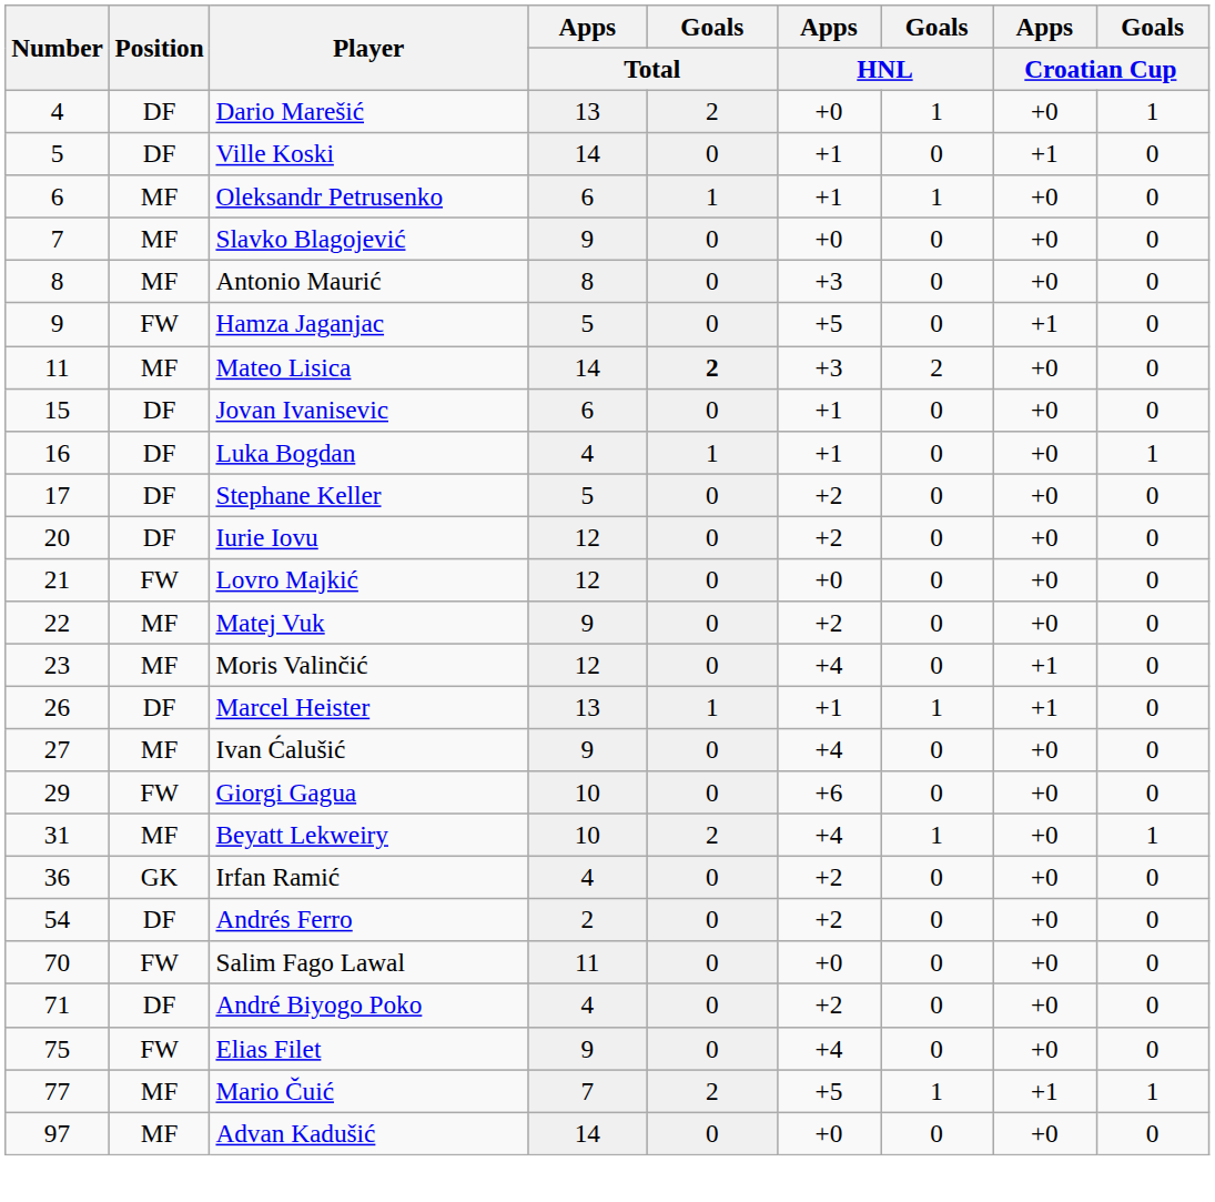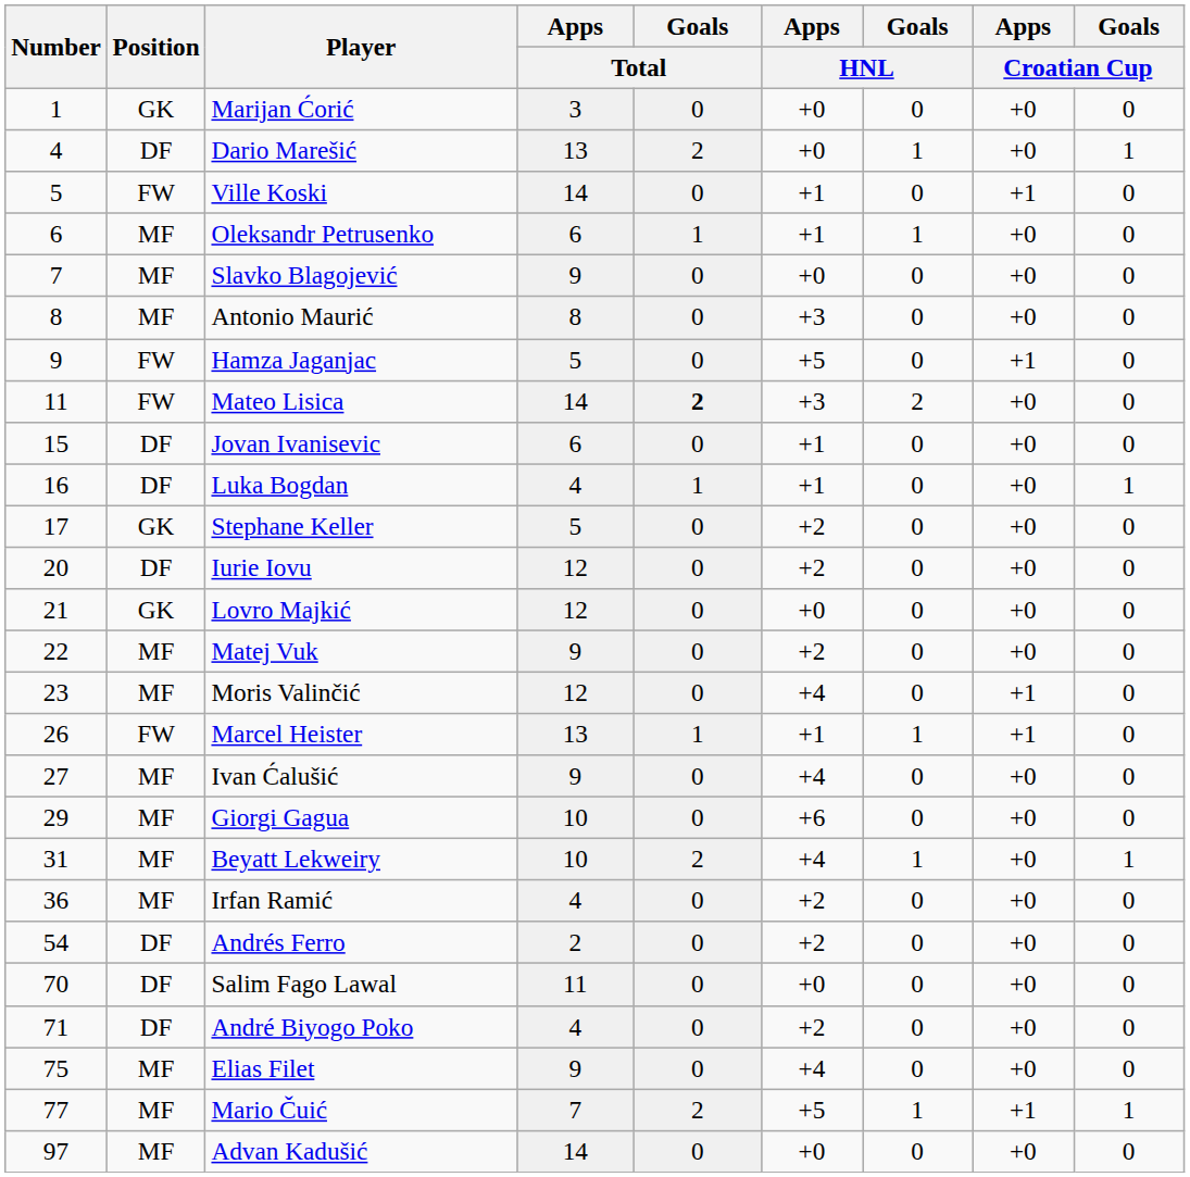 <table class="wikitable sortable" style="font-size: 95%; text-align: center;">
 <tr>
 <th width=40 rowspan="2" align="center">Number</th>
 <th width=40 rowspan="2" align="center">Position</th>
 <th width=180 rowspan="2" align="center">Player</th>
 <th>Apps</th>
 <th>Goals</th>
 <th>Apps</th>
 <th>Goals</th>
 <th>Apps</th>
 <th>Goals</th>
 </tr>
 <tr>
 <th class="unsortable" width=140 colspan="2" align="center">Total</th>
 <th class="unsortable" width=120 colspan="2" align="center"><a href='#'>HNL</a></th>
 <th class="unsortable" width=120 colspan="2" align="center"><a href='#'>Croatian Cup</a></th>
 </tr>
 <tr>
+<td>1</td>
+<td>GK</td>
+<td style="text-align:left;"> <a href='#'>Marijan Ćorić</a></td>
+<td style="background: #F0F0F0">3</td>
+<td style="background: #F0F0F0">0</td>
+<td>+0</td>
+<td>0</td>
+<td>+0</td>
+<td>0</td>
+</tr>
+<tr>
 <td>4</td>
 <td>DF</td>
 <td style="text-align:left;"> <a href='#'>Dario Marešić</a></td>
 <td style="background: #F0F0F0">13</td>
 <td style="background: #F0F0F0">2</td>
 <td>+0</td>
 <td>1</td>
 <td>+0</td>
 <td>1</td>
 </tr>
 <tr>
 <td>5</td>
-<td>DF</td>
+<td>FW</td>
 <td style="text-align:left;"> <a href='#'>Ville Koski</a></td>
 <td style="background: #F0F0F0">14</td>
 <td style="background: #F0F0F0">0</td>
 <td>+1</td>
 <td>0</td>
 <td>+1</td>
 <td>0</td>
 </tr>
 <tr>
 <td>6</td>
 <td>MF</td>
 <td style="text-align:left;"> <a href='#'>Oleksandr Petrusenko</a></td>
 <td style="background: #F0F0F0">6</td>
 <td style="background: #F0F0F0">1</td>
 <td>+1</td>
 <td>1</td>
 <td>+0</td>
 <td>0</td>
 </tr>
 <tr>
 <td>7</td>
 <td>MF</td>
 <td style="text-align:left;"> <a href='#'>Slavko Blagojević</a></td>
 <td style="background: #F0F0F0">9</td>
 <td style="background: #F0F0F0">0</td>
 <td>+0</td>
 <td>0</td>
 <td>+0</td>
 <td>0</td>
 </tr>
 <tr>
 <td>8</td>
 <td>MF</td>
 <td style="text-align:left;"> Antonio Maurić</td>
 <td style="background: #F0F0F0">8</td>
 <td style="background: #F0F0F0">0</td>
 <td>+3</td>
 <td>0</td>
 <td>+0</td>
 <td>0</td>
 </tr>
 <tr>
 <td>9</td>
 <td>FW</td>
 <td style="text-align:left;"> <a href='#'>Hamza Jaganjac</a></td>
 <td style="background: #F0F0F0">5</td>
 <td style="background: #F0F0F0">0</td>
 <td>+5</td>
 <td>0</td>
 <td>+1</td>
 <td>0</td>
 </tr>
 <tr>
 <td>11</td>
-<td>MF</td>
+<td>FW</td>
 <td style="text-align:left;"> <a href='#'>Mateo Lisica</a></td>
 <td style="background: #F0F0F0">14</td>
 <td style="background: #F0F0F0"><strong>2</strong></td>
 <td>+3</td>
 <td>2</td>
 <td>+0</td>
 <td>0</td>
 </tr>
 <tr>
 <td>15</td>
 <td>DF</td>
 <td style="text-align:left;"> <a href='#'>Jovan Ivanisevic</a></td>
 <td style="background: #F0F0F0">6</td>
 <td style="background: #F0F0F0">0</td>
 <td>+1</td>
 <td>0</td>
 <td>+0</td>
 <td>0</td>
 </tr>
 <tr>
 <td>16</td>
 <td>DF</td>
 <td style="text-align:left;"> <a href='#'>Luka Bogdan</a></td>
 <td style="background: #F0F0F0">4</td>
 <td style="background: #F0F0F0">1</td>
 <td>+1</td>
 <td>0</td>
 <td>+0</td>
 <td>1</td>
 </tr>
 <tr>
 <td>17</td>
-<td>DF</td>
+<td>GK</td>
 <td style="text-align:left;"> <a href='#'>Stephane Keller</a></td>
 <td style="background: #F0F0F0">5</td>
 <td style="background: #F0F0F0">0</td>
 <td>+2</td>
 <td>0</td>
 <td>+0</td>
 <td>0</td>
 </tr>
 <tr>
 <td>20</td>
 <td>DF</td>
 <td style="text-align:left;"> <a href='#'>Iurie Iovu</a></td>
 <td style="background: #F0F0F0">12</td>
 <td style="background: #F0F0F0">0</td>
 <td>+2</td>
 <td>0</td>
 <td>+0</td>
 <td>0</td>
 </tr>
 <tr>
 <td>21</td>
-<td>FW</td>
+<td>GK</td>
 <td style="text-align:left;"> <a href='#'>Lovro Majkić</a></td>
 <td style="background: #F0F0F0">12</td>
 <td style="background: #F0F0F0">0</td>
 <td>+0</td>
 <td>0</td>
 <td>+0</td>
 <td>0</td>
 </tr>
 <tr>
 <td>22</td>
 <td>MF</td>
 <td style="text-align:left;"> <a href='#'>Matej Vuk</a></td>
 <td style="background: #F0F0F0">9</td>
 <td style="background: #F0F0F0">0</td>
 <td>+2</td>
 <td>0</td>
 <td>+0</td>
 <td>0</td>
 </tr>
 <tr>
 <td>23</td>
 <td>MF</td>
 <td style="text-align:left;"> Moris Valinčić</td>
 <td style="background: #F0F0F0">12</td>
 <td style="background: #F0F0F0">0</td>
 <td>+4</td>
 <td>0</td>
 <td>+1</td>
 <td>0</td>
 </tr>
 <tr>
 <td>26</td>
-<td>DF</td>
+<td>FW</td>
 <td style="text-align:left;"> <a href='#'>Marcel Heister</a></td>
 <td style="background: #F0F0F0">13</td>
 <td style="background: #F0F0F0">1</td>
 <td>+1</td>
 <td>1</td>
 <td>+1</td>
 <td>0</td>
 </tr>
 <tr>
 <td>27</td>
 <td>MF</td>
 <td style="text-align:left;"> Ivan Ćalušić</td>
 <td style="background: #F0F0F0">9</td>
 <td style="background: #F0F0F0">0</td>
 <td>+4</td>
 <td>0</td>
 <td>+0</td>
 <td>0</td>
 </tr>
 <tr>
 <td>29</td>
-<td>FW</td>
+<td>MF</td>
 <td style="text-align:left;"> <a href='#'>Giorgi Gagua</a></td>
 <td style="background: #F0F0F0">10</td>
 <td style="background: #F0F0F0">0</td>
 <td>+6</td>
 <td>0</td>
 <td>+0</td>
 <td>0</td>
 </tr>
 <tr>
 <td>31</td>
 <td>MF</td>
 <td style="text-align:left;"> <a href='#'>Beyatt Lekweiry</a></td>
 <td style="background: #F0F0F0">10</td>
 <td style="background: #F0F0F0">2</td>
 <td>+4</td>
 <td>1</td>
 <td>+0</td>
 <td>1</td>
 </tr>
 <tr>
 <td>36</td>
-<td>GK</td>
+<td>MF</td>
 <td style="text-align:left;"> Irfan Ramić</td>
 <td style="background: #F0F0F0">4</td>
 <td style="background: #F0F0F0">0</td>
 <td>+2</td>
 <td>0</td>
 <td>+0</td>
 <td>0</td>
 </tr>
 <tr>
 <td>54</td>
 <td>DF</td>
 <td style="text-align:left;"> <a href='#'>Andrés Ferro</a></td>
 <td style="background: #F0F0F0">2</td>
 <td style="background: #F0F0F0">0</td>
 <td>+2</td>
 <td>0</td>
 <td>+0</td>
 <td>0</td>
 </tr>
 <tr>
 <td>70</td>
-<td>FW</td>
+<td>DF</td>
 <td style="text-align:left;"> Salim Fago Lawal</td>
 <td style="background: #F0F0F0">11</td>
 <td style="background: #F0F0F0">0</td>
 <td>+0</td>
 <td>0</td>
 <td>+0</td>
 <td>0</td>
 </tr>
 <tr>
 <td>71</td>
 <td>DF</td>
 <td style="text-align:left;"> <a href='#'>André Biyogo Poko</a></td>
 <td style="background: #F0F0F0">4</td>
 <td style="background: #F0F0F0">0</td>
 <td>+2</td>
 <td>0</td>
 <td>+0</td>
 <td>0</td>
 </tr>
 <tr>
 <td>75</td>
-<td>FW</td>
+<td>MF</td>
 <td style="text-align:left;"> <a href='#'>Elias Filet</a></td>
 <td style="background: #F0F0F0">9</td>
 <td style="background: #F0F0F0">0</td>
 <td>+4</td>
 <td>0</td>
 <td>+0</td>
 <td>0</td>
 </tr>
 <tr>
 <td>77</td>
 <td>MF</td>
 <td style="text-align:left;"> <a href='#'>Mario Čuić</a></td>
 <td style="background: #F0F0F0">7</td>
 <td style="background: #F0F0F0">2</td>
 <td>+5</td>
 <td>1</td>
 <td>+1</td>
 <td>1</td>
 </tr>
 <tr>
 <td>97</td>
 <td>MF</td>
 <td style="text-align:left;"> <a href='#'>Advan Kadušić</a></td>
 <td style="background: #F0F0F0">14</td>
 <td style="background: #F0F0F0">0</td>
 <td>+0</td>
 <td>0</td>
 <td>+0</td>
 <td>0</td>
 </tr>
 </table>
